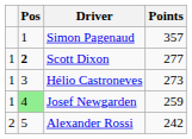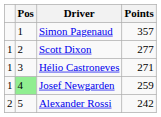 <table class="wikitable" style="font-size: 95%;">
 <tr>
 <td></td>
 <th>Pos</th>
 <th>Driver</th>
 <th>Points</th>
 </tr>
 <tr>
 <td align="left"></td>
 <td>1</td>
 <td> <a href='#'>Simon Pagenaud</a></td>
 <td align="right">357</td>
 </tr>
 <tr>
 <td align="left"> 1</td>
-<td><strong>2</strong></td>
+<td>2</td>
 <td> <a href='#'>Scott Dixon</a></td>
 <td align="right">277</td>
 </tr>
 <tr>
 <td align="left"> 1</td>
 <td>3</td>
 <td> <a href='#'>Hélio Castroneves</a></td>
-<td align="right">273</td>
+<td align="right">271</td>
 </tr>
 <tr>
 <td align="left"> 1</td>
 <td style="background: lightgreen;">4</td>
 <td> <a href='#'>Josef Newgarden</a></td>
 <td align="right">259</td>
 </tr>
 <tr>
 <td align="left"> 2</td>
 <td>5</td>
 <td> <a href='#'>Alexander Rossi</a></td>
 <td align="right">242</td>
 </tr>
 </table>
